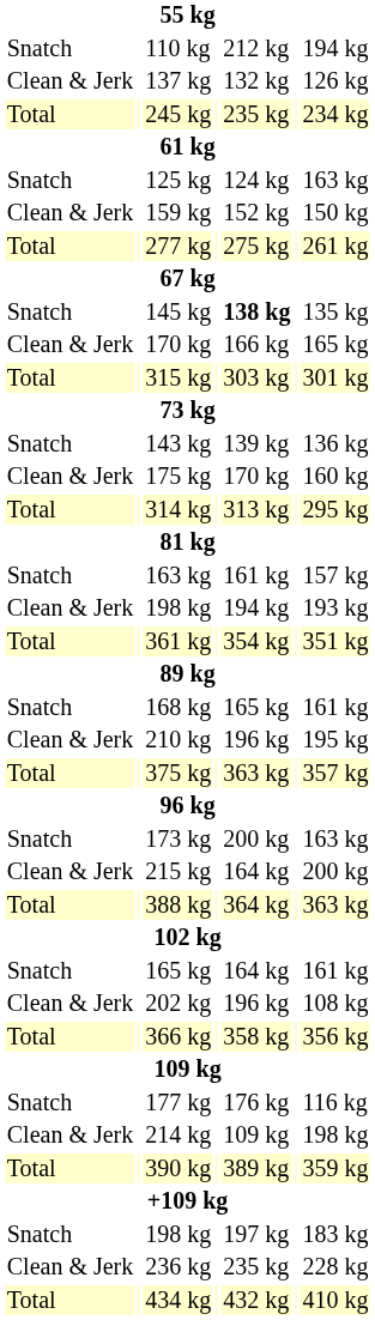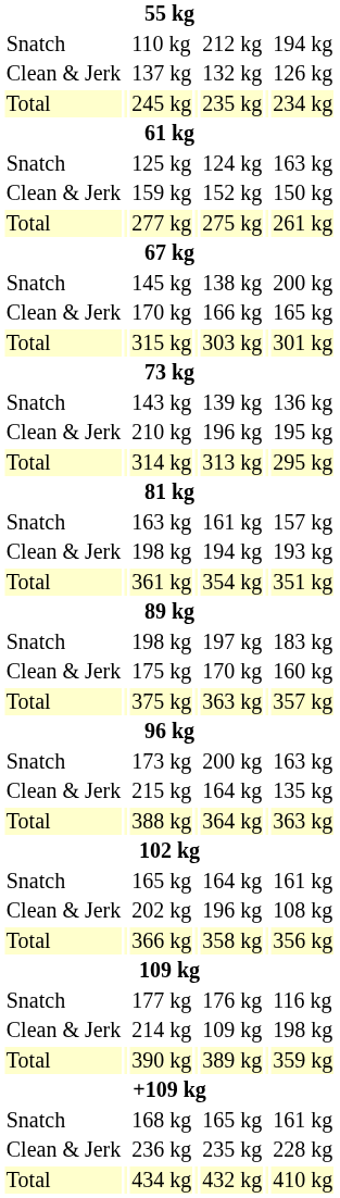 <table>
 <tr>
 <th colspan=7>55 kg</th>
 </tr>
 <tr>
 <td>Snatch</td>
 <td></td>
 <td>110 kg</td>
 <td></td>
 <td>212 kg</td>
 <td></td>
 <td>194 kg</td>
 </tr>
 <tr>
 <td>Clean & Jerk</td>
 <td></td>
 <td>137 kg</td>
 <td></td>
 <td>132 kg</td>
 <td></td>
 <td>126 kg</td>
 </tr>
 <tr bgcolor=ffffcc>
 <td>Total</td>
 <td></td>
 <td>245 kg</td>
 <td></td>
 <td>235 kg</td>
 <td></td>
 <td>234 kg</td>
 </tr>
 <tr>
 <th colspan=7>61 kg</th>
 </tr>
 <tr>
 <td>Snatch</td>
 <td></td>
 <td>125 kg</td>
 <td></td>
 <td>124 kg</td>
 <td></td>
 <td>163 kg</td>
 </tr>
 <tr>
 <td>Clean & Jerk</td>
 <td></td>
 <td>159 kg</td>
 <td></td>
 <td>152 kg</td>
 <td></td>
 <td>150 kg</td>
 </tr>
 <tr bgcolor=ffffcc>
 <td>Total</td>
 <td></td>
 <td>277 kg</td>
 <td></td>
 <td>275 kg</td>
 <td></td>
 <td>261 kg</td>
 </tr>
 <tr>
 <th colspan=7>67 kg</th>
 </tr>
 <tr>
 <td>Snatch</td>
 <td></td>
 <td>145 kg</td>
 <td></td>
-<td><strong>138 kg</strong></td>
+<td>138 kg</td>
 <td></td>
-<td>135 kg</td>
+<td>200 kg</td>
 </tr>
 <tr>
 <td>Clean & Jerk</td>
 <td></td>
 <td>170 kg</td>
 <td></td>
 <td>166 kg</td>
 <td></td>
 <td>165 kg</td>
 </tr>
 <tr bgcolor=ffffcc>
 <td>Total</td>
 <td></td>
 <td>315 kg</td>
 <td></td>
 <td>303 kg</td>
 <td></td>
 <td>301 kg</td>
 </tr>
 <tr>
 <th colspan=7>73 kg</th>
 </tr>
 <tr>
 <td>Snatch</td>
 <td></td>
 <td>143 kg</td>
 <td></td>
 <td>139 kg</td>
 <td></td>
 <td>136 kg</td>
 </tr>
 <tr>
 <td>Clean & Jerk</td>
 <td></td>
-<td>175 kg</td>
+<td>210 kg</td>
 <td></td>
-<td>170 kg</td>
+<td>196 kg</td>
 <td></td>
-<td>160 kg</td>
+<td>195 kg</td>
 </tr>
 <tr bgcolor=ffffcc>
 <td>Total</td>
 <td></td>
 <td>314 kg</td>
 <td></td>
 <td>313 kg</td>
 <td></td>
 <td>295 kg</td>
 </tr>
 <tr>
 <th colspan=7>81 kg</th>
 </tr>
 <tr>
 <td>Snatch</td>
 <td></td>
 <td>163 kg</td>
 <td></td>
 <td>161 kg</td>
 <td></td>
 <td>157 kg</td>
 </tr>
 <tr>
 <td>Clean & Jerk</td>
 <td></td>
 <td>198 kg</td>
 <td></td>
 <td>194 kg</td>
 <td></td>
 <td>193 kg</td>
 </tr>
 <tr bgcolor=ffffcc>
 <td>Total</td>
 <td></td>
 <td>361 kg</td>
 <td></td>
 <td>354 kg</td>
 <td></td>
 <td>351 kg</td>
 </tr>
 <tr>
 <th colspan=7>89 kg</th>
 </tr>
 <tr>
 <td>Snatch</td>
 <td></td>
-<td>168 kg</td>
+<td>198 kg</td>
 <td></td>
-<td>165 kg</td>
+<td>197 kg</td>
 <td></td>
-<td>161 kg</td>
+<td>183 kg</td>
 </tr>
 <tr>
 <td>Clean & Jerk</td>
 <td></td>
-<td>210 kg</td>
+<td>175 kg</td>
 <td></td>
-<td>196 kg</td>
+<td>170 kg</td>
 <td></td>
-<td>195 kg</td>
+<td>160 kg</td>
 </tr>
 <tr bgcolor=ffffcc>
 <td>Total</td>
 <td></td>
 <td>375 kg</td>
 <td></td>
 <td>363 kg</td>
 <td></td>
 <td>357 kg</td>
 </tr>
 <tr>
 <th colspan=7>96 kg</th>
 </tr>
 <tr>
 <td>Snatch</td>
 <td></td>
 <td>173 kg</td>
 <td></td>
 <td>200 kg</td>
 <td></td>
 <td>163 kg</td>
 </tr>
 <tr>
 <td>Clean & Jerk</td>
 <td></td>
 <td>215 kg</td>
 <td></td>
 <td>164 kg</td>
 <td></td>
-<td>200 kg</td>
+<td>135 kg</td>
 </tr>
 <tr bgcolor=ffffcc>
 <td>Total</td>
 <td></td>
 <td>388 kg</td>
 <td></td>
 <td>364 kg</td>
 <td></td>
 <td>363 kg</td>
 </tr>
 <tr>
 <th colspan=7>102 kg</th>
 </tr>
 <tr>
 <td>Snatch</td>
 <td></td>
 <td>165 kg</td>
 <td></td>
 <td>164 kg</td>
 <td></td>
 <td>161 kg</td>
 </tr>
 <tr>
 <td>Clean & Jerk</td>
 <td></td>
 <td>202 kg</td>
 <td></td>
 <td>196 kg</td>
 <td></td>
 <td>108 kg</td>
 </tr>
 <tr bgcolor=ffffcc>
 <td>Total</td>
 <td></td>
 <td>366 kg</td>
 <td></td>
 <td>358 kg</td>
 <td></td>
 <td>356 kg</td>
 </tr>
 <tr>
 <th colspan=7>109 kg</th>
 </tr>
 <tr>
 <td>Snatch</td>
 <td></td>
 <td>177 kg</td>
 <td></td>
 <td>176 kg</td>
 <td></td>
 <td>116 kg</td>
 </tr>
 <tr>
 <td>Clean & Jerk</td>
 <td></td>
 <td>214 kg</td>
 <td></td>
 <td>109 kg</td>
 <td></td>
 <td>198 kg</td>
 </tr>
 <tr bgcolor=ffffcc>
 <td>Total</td>
 <td></td>
 <td>390 kg</td>
 <td></td>
 <td>389 kg</td>
 <td></td>
 <td>359 kg</td>
 </tr>
 <tr>
 <th colspan=7>+109 kg</th>
 </tr>
 <tr>
 <td>Snatch</td>
 <td></td>
-<td>198 kg</td>
+<td>168 kg</td>
 <td></td>
-<td>197 kg</td>
+<td>165 kg</td>
 <td></td>
-<td>183 kg</td>
+<td>161 kg</td>
 </tr>
 <tr>
 <td>Clean & Jerk</td>
 <td></td>
 <td>236 kg</td>
 <td></td>
 <td>235 kg</td>
 <td></td>
 <td>228 kg</td>
 </tr>
 <tr bgcolor=ffffcc>
 <td>Total</td>
 <td></td>
 <td>434 kg</td>
 <td></td>
 <td>432 kg</td>
 <td></td>
 <td>410 kg</td>
 </tr>
 </table>
